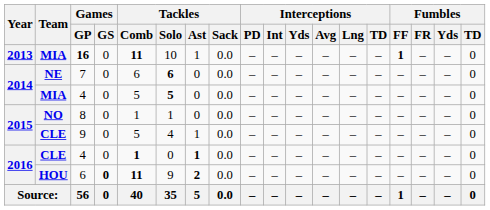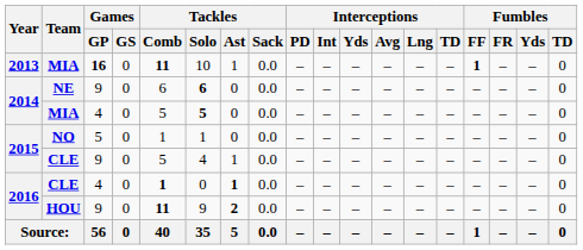 <table class="wikitable" style="text-align: center;">
 <tr>
 <th rowspan="2">Year</th>
 <th rowspan="2">Team</th>
 <th colspan="2">Games</th>
 <th colspan="4">Tackles</th>
 <th colspan="6">Interceptions</th>
 <th colspan="4">Fumbles</th>
 </tr>
 <tr>
 <th>GP</th>
 <th>GS</th>
 <th>Comb</th>
 <th>Solo</th>
 <th>Ast</th>
 <th>Sack</th>
 <th>PD</th>
 <th>Int</th>
 <th>Yds</th>
 <th>Avg</th>
 <th>Lng</th>
 <th>TD</th>
 <th>FF</th>
 <th>FR</th>
 <th>Yds</th>
 <th>TD</th>
 </tr>
 <tr>
 <th><a href='#'>2013</a></th>
 <th><a href='#'>MIA</a></th>
 <td><strong>16</strong></td>
 <td>0</td>
 <td><strong>11</strong></td>
 <td>10</td>
 <td>1</td>
 <td>0.0</td>
 <td>–</td>
 <td>–</td>
 <td>–</td>
 <td>–</td>
 <td>–</td>
 <td>–</td>
 <td><strong>1</strong></td>
 <td>–</td>
 <td>–</td>
 <td>0</td>
 </tr>
 <tr>
 <th rowspan="2"><a href='#'>2014</a></th>
 <th><a href='#'>NE</a></th>
-<td>7</td>
+<td>9</td>
 <td>0</td>
 <td>6</td>
 <td><strong>6</strong></td>
 <td>0</td>
 <td>0.0</td>
 <td>–</td>
 <td>–</td>
 <td>–</td>
 <td>–</td>
 <td>–</td>
 <td>–</td>
 <td>–</td>
 <td>–</td>
 <td>–</td>
 <td>0</td>
 </tr>
 <tr>
 <th><a href='#'>MIA</a></th>
 <td>4</td>
 <td>0</td>
 <td>5</td>
 <td><strong>5</strong></td>
 <td>0</td>
 <td>0.0</td>
 <td>–</td>
 <td>–</td>
 <td>–</td>
 <td>–</td>
 <td>–</td>
 <td>–</td>
 <td>–</td>
 <td>–</td>
 <td>–</td>
 <td>0</td>
 </tr>
 <tr>
 <th rowspan="2"><a href='#'>2015</a></th>
 <th><a href='#'>NO</a></th>
-<td>8</td>
+<td>5</td>
 <td>0</td>
 <td>1</td>
 <td>1</td>
 <td>0</td>
 <td>0.0</td>
 <td>–</td>
 <td>–</td>
 <td>–</td>
 <td>–</td>
 <td>–</td>
 <td>–</td>
 <td>–</td>
 <td>–</td>
 <td>–</td>
 <td>0</td>
 </tr>
 <tr>
 <th><a href='#'>CLE</a></th>
 <td>9</td>
 <td>0</td>
 <td>5</td>
 <td>4</td>
 <td>1</td>
 <td>0.0</td>
 <td>–</td>
 <td>–</td>
 <td>–</td>
 <td>–</td>
 <td>–</td>
 <td>–</td>
 <td>–</td>
 <td>–</td>
 <td>–</td>
 <td>0</td>
 </tr>
 <tr>
 <th rowspan="2"><a href='#'>2016</a></th>
 <th><a href='#'>CLE</a></th>
 <td>4</td>
 <td>0</td>
 <td><strong>1</strong></td>
 <td>0</td>
 <td><strong>1</strong></td>
 <td>0.0</td>
 <td>–</td>
 <td>–</td>
 <td>–</td>
 <td>–</td>
 <td>–</td>
 <td>–</td>
 <td>–</td>
 <td>–</td>
 <td>–</td>
 <td>0</td>
 </tr>
 <tr>
 <th><a href='#'>HOU</a></th>
-<td>6</td>
-<td><strong>0</strong></td>
+<td>9</td>
+<td>0</td>
 <td><strong>11</strong></td>
 <td>9</td>
 <td><strong>2</strong></td>
 <td>0.0</td>
 <td>–</td>
 <td>–</td>
 <td>–</td>
 <td>–</td>
 <td>–</td>
 <td>–</td>
 <td>–</td>
 <td>–</td>
 <td>–</td>
 <td>0</td>
 </tr>
 <tr>
 <th colspan="2">Source: </th>
 <th>56</th>
 <th>0</th>
 <th>40</th>
 <th>35</th>
 <th>5</th>
 <th>0.0</th>
 <th>–</th>
 <th>–</th>
 <th>–</th>
 <th>–</th>
 <th>–</th>
 <th>–</th>
 <th>1</th>
 <th>–</th>
 <th>–</th>
 <th>0</th>
 </tr>
 </table>
